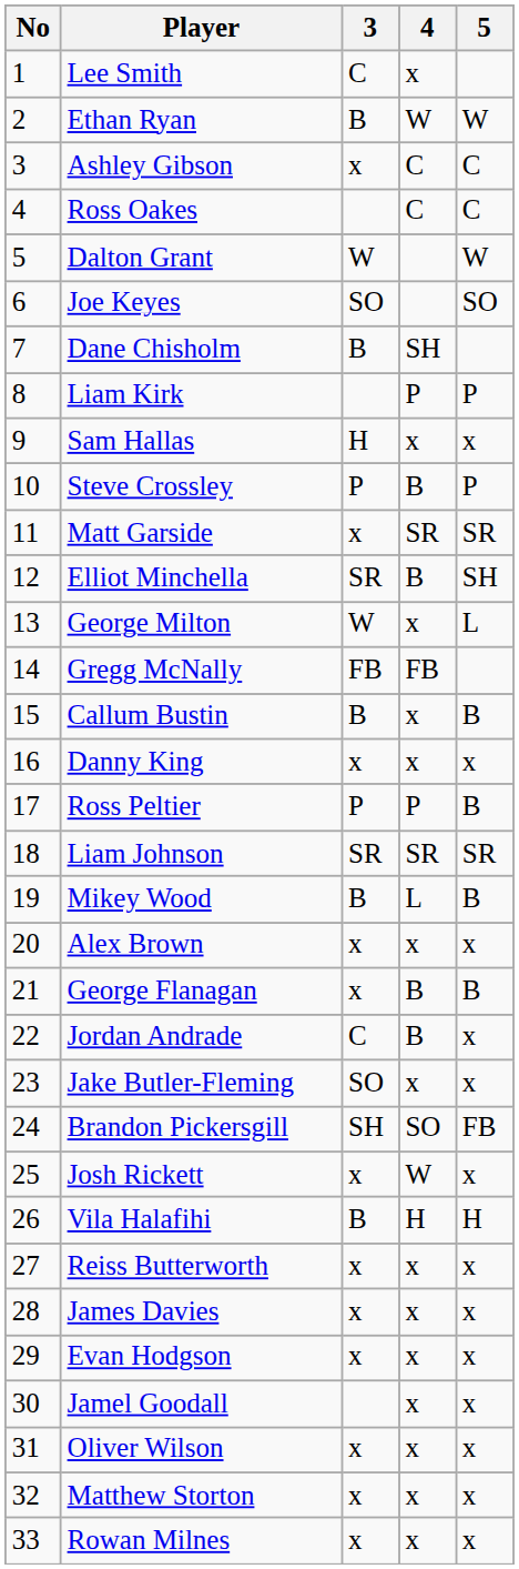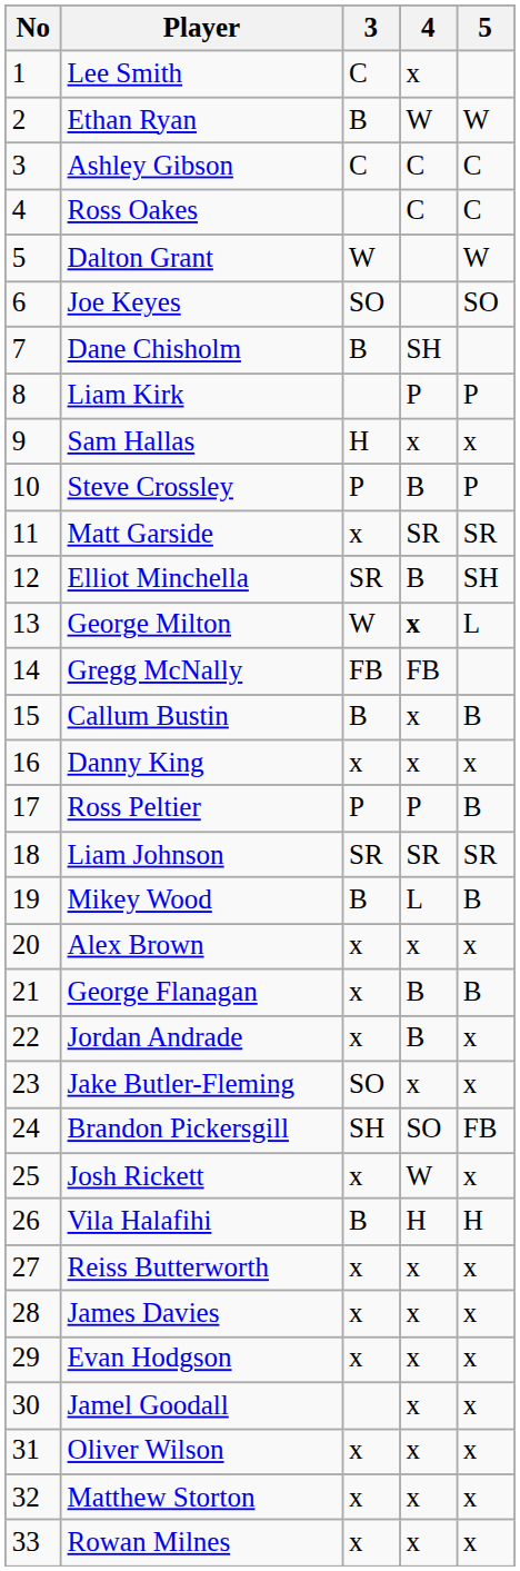 <table class="wikitable"  style="font-size:85%; width:40%;">
 <tr>
 <th>No</th>
 <th>Player</th>
 <th>3</th>
 <th>4</th>
 <th>5</th>
 </tr>
 <tr>
 <td>1</td>
 <td><a href='#'>Lee Smith</a></td>
 <td>C</td>
 <td>x</td>
 <td></td>
 </tr>
 <tr>
 <td>2</td>
 <td><a href='#'>Ethan Ryan</a></td>
 <td>B</td>
 <td>W</td>
 <td>W</td>
 </tr>
 <tr>
 <td>3</td>
 <td><a href='#'>Ashley Gibson</a></td>
-<td>x</td>
+<td>C</td>
 <td>C</td>
 <td>C</td>
 </tr>
 <tr>
 <td>4</td>
 <td><a href='#'>Ross Oakes</a></td>
 <td></td>
 <td>C</td>
 <td>C</td>
 </tr>
 <tr>
 <td>5</td>
 <td><a href='#'>Dalton Grant</a></td>
 <td>W</td>
 <td></td>
 <td>W</td>
 </tr>
 <tr>
 <td>6</td>
 <td><a href='#'>Joe Keyes</a></td>
 <td>SO</td>
 <td></td>
 <td>SO</td>
 </tr>
 <tr>
 <td>7</td>
 <td><a href='#'>Dane Chisholm</a></td>
 <td>B</td>
 <td>SH</td>
 <td></td>
 </tr>
 <tr>
 <td>8</td>
 <td><a href='#'>Liam Kirk</a></td>
 <td></td>
 <td>P</td>
 <td>P</td>
 </tr>
 <tr>
 <td>9</td>
 <td><a href='#'>Sam Hallas</a></td>
 <td>H</td>
 <td>x</td>
 <td>x</td>
 </tr>
 <tr>
 <td>10</td>
 <td><a href='#'>Steve Crossley</a></td>
 <td>P</td>
 <td>B</td>
 <td>P</td>
 </tr>
 <tr>
 <td>11</td>
 <td><a href='#'>Matt Garside</a></td>
 <td>x</td>
 <td>SR</td>
 <td>SR</td>
 </tr>
 <tr>
 <td>12</td>
 <td><a href='#'>Elliot Minchella</a></td>
 <td>SR</td>
 <td>B</td>
 <td>SH</td>
 </tr>
 <tr>
 <td>13</td>
 <td><a href='#'>George Milton</a></td>
 <td>W</td>
-<td>x</td>
+<td><strong>x</strong></td>
 <td>L</td>
 </tr>
 <tr>
 <td>14</td>
 <td><a href='#'>Gregg McNally</a></td>
 <td>FB</td>
 <td>FB</td>
 <td></td>
 </tr>
 <tr>
 <td>15</td>
 <td><a href='#'>Callum Bustin</a></td>
 <td>B</td>
 <td>x</td>
 <td>B</td>
 </tr>
 <tr>
 <td>16</td>
 <td><a href='#'>Danny King</a></td>
 <td>x</td>
 <td>x</td>
 <td>x</td>
 </tr>
 <tr>
 <td>17</td>
 <td><a href='#'>Ross Peltier</a></td>
 <td>P</td>
 <td>P</td>
 <td>B</td>
 </tr>
 <tr>
 <td>18</td>
 <td><a href='#'>Liam Johnson</a></td>
 <td>SR</td>
 <td>SR</td>
 <td>SR</td>
 </tr>
 <tr>
 <td>19</td>
 <td><a href='#'>Mikey Wood</a></td>
 <td>B</td>
 <td>L</td>
 <td>B</td>
 </tr>
 <tr>
 <td>20</td>
 <td><a href='#'>Alex Brown</a></td>
 <td>x</td>
 <td>x</td>
 <td>x</td>
 </tr>
 <tr>
 <td>21</td>
 <td><a href='#'>George Flanagan</a></td>
 <td>x</td>
 <td>B</td>
 <td>B</td>
 </tr>
 <tr>
 <td>22</td>
 <td><a href='#'>Jordan Andrade</a></td>
-<td>C</td>
+<td>x</td>
 <td>B</td>
 <td>x</td>
 </tr>
 <tr>
 <td>23</td>
 <td><a href='#'>Jake Butler-Fleming</a></td>
 <td>SO</td>
 <td>x</td>
 <td>x</td>
 </tr>
 <tr>
 <td>24</td>
 <td><a href='#'>Brandon Pickersgill</a></td>
 <td>SH</td>
 <td>SO</td>
 <td>FB</td>
 </tr>
 <tr>
 <td>25</td>
 <td><a href='#'>Josh Rickett</a></td>
 <td>x</td>
 <td>W</td>
 <td>x</td>
 </tr>
 <tr>
 <td>26</td>
 <td><a href='#'>Vila Halafihi</a></td>
 <td>B</td>
 <td>H</td>
 <td>H</td>
 </tr>
 <tr>
 <td>27</td>
 <td><a href='#'>Reiss Butterworth</a></td>
 <td>x</td>
 <td>x</td>
 <td>x</td>
 </tr>
 <tr>
 <td>28</td>
 <td><a href='#'>James Davies</a></td>
 <td>x</td>
 <td>x</td>
 <td>x</td>
 </tr>
 <tr>
 <td>29</td>
 <td><a href='#'>Evan Hodgson</a></td>
 <td>x</td>
 <td>x</td>
 <td>x</td>
 </tr>
 <tr>
 <td>30</td>
 <td><a href='#'>Jamel Goodall</a></td>
 <td></td>
 <td>x</td>
 <td>x</td>
 </tr>
 <tr>
 <td>31</td>
 <td><a href='#'>Oliver Wilson</a></td>
 <td>x</td>
 <td>x</td>
 <td>x</td>
 </tr>
 <tr>
 <td>32</td>
 <td><a href='#'>Matthew Storton</a></td>
 <td>x</td>
 <td>x</td>
 <td>x</td>
 </tr>
 <tr>
 <td>33</td>
 <td><a href='#'>Rowan Milnes</a></td>
 <td>x</td>
 <td>x</td>
 <td>x</td>
 </tr>
 <tr>
 </tr>
 </table>
